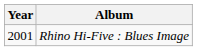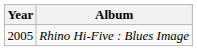 <table class="wikitable">
 <tr>
 <th>Year</th>
 <th>Album</th>
 </tr>
 <tr>
-<td>2001</td>
+<td>2005</td>
 <td><em>Rhino Hi-Five : Blues Image</em></td>
 </tr>
 </table>
